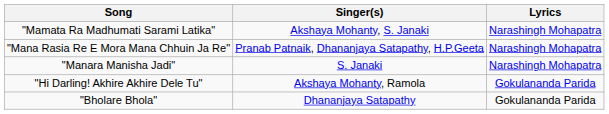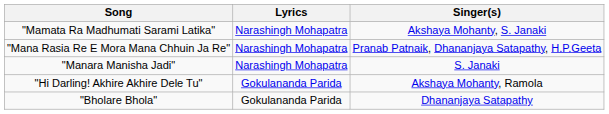 <table class="wikitable sortable" style="text-align:center;">
 <tr>
 <th>Song</th>
+<th>Lyrics</th>
 <th>Singer(s)</th>
-<th>Lyrics</th>
 </tr>
 <tr>
 <td>"Mamata Ra Madhumati Sarami Latika"</td>
+<td><a href='#'>Narashingh Mohapatra</a></td>
 <td><a href='#'>Akshaya Mohanty</a>, <a href='#'>S. Janaki</a></td>
-<td><a href='#'>Narashingh Mohapatra</a></td>
 </tr>
 <tr>
 <td>"Mana Rasia Re E Mora Mana Chhuin Ja Re"</td>
+<td><a href='#'>Narashingh Mohapatra</a></td>
 <td><a href='#'>Pranab Patnaik</a>, <a href='#'>Dhananjaya Satapathy</a>, <a href='#'>H.P.Geeta</a></td>
-<td><a href='#'>Narashingh Mohapatra</a></td>
 </tr>
 <tr>
 <td>"Manara Manisha Jadi"</td>
+<td><a href='#'>Narashingh Mohapatra</a></td>
 <td><a href='#'>S. Janaki</a></td>
-<td><a href='#'>Narashingh Mohapatra</a></td>
 </tr>
 <tr>
 <td>"Hi Darling! Akhire Akhire Dele Tu"</td>
+<td><a href='#'>Gokulananda Parida</a></td>
 <td><a href='#'>Akshaya Mohanty</a>, Ramola</td>
-<td><a href='#'>Gokulananda Parida</a></td>
 </tr>
 <tr>
 <td>"Bholare Bhola"</td>
+<td>Gokulananda Parida</td>
 <td><a href='#'>Dhananjaya Satapathy</a></td>
-<td>Gokulananda Parida</td>
 </tr>
 </table>
